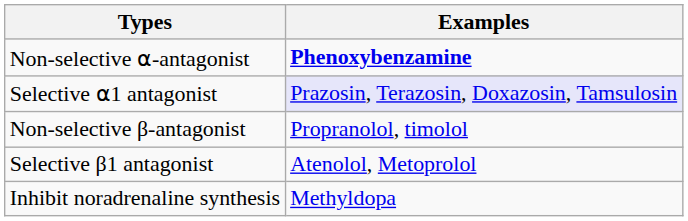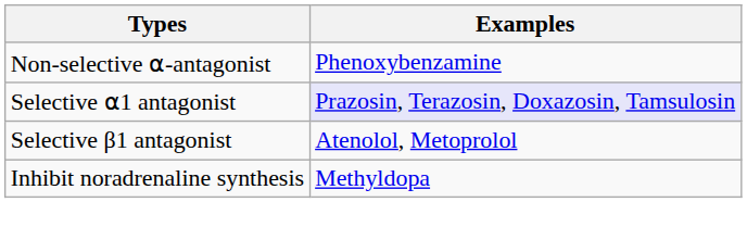 <table class="wikitable">
 <tr>
 <th>Types</th>
 <th>Examples</th>
 </tr>
 <tr>
 <td>Non-selective ⍺-antagonist</td>
-<td><strong><a href='#'>Phenoxybenzamine</a></strong></td>
+<td><a href='#'>Phenoxybenzamine</a></td>
 </tr>
 <tr>
 <td>Selective ⍺1 antagonist</td>
 <td style="background: lavender;"><a href='#'>Prazosin</a>, <a href='#'>Terazosin</a>, <a href='#'>Doxazosin</a>, <a href='#'>Tamsulosin</a></td>
-</tr>
-<tr>
-<td>Non-selective β-antagonist</td>
-<td><a href='#'>Propranolol</a>, <a href='#'>timolol</a></td>
 </tr>
 <tr>
 <td>Selective β1 antagonist</td>
 <td><a href='#'>Atenolol</a>, <a href='#'>Metoprolol</a></td>
 </tr>
 <tr>
 <td>Inhibit noradrenaline synthesis</td>
 <td><a href='#'>Methyldopa</a></td>
 </tr>
 </table>
